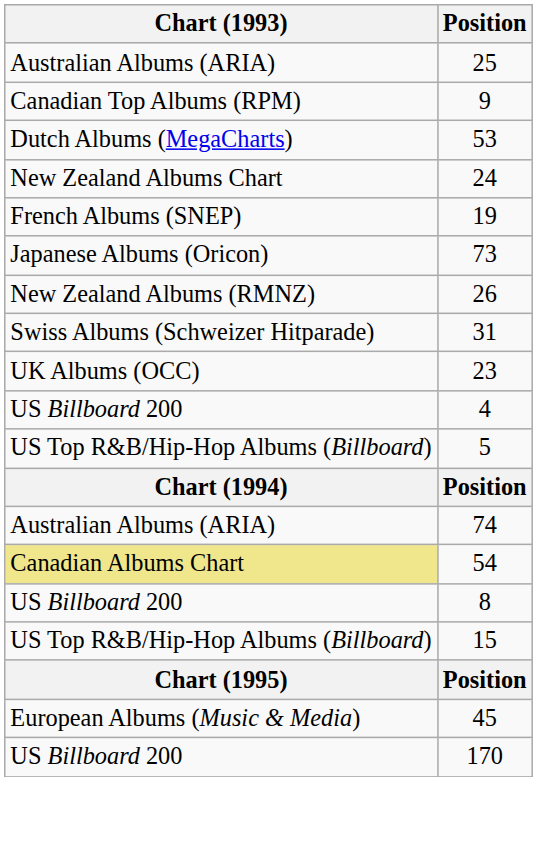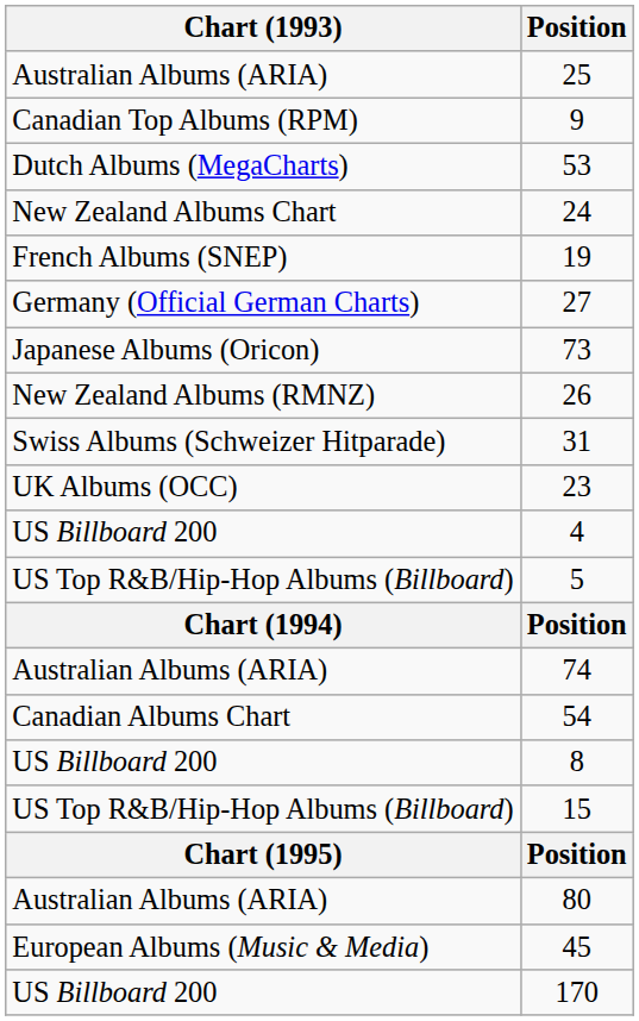 <table class="wikitable sortable">
 <tr>
 <th>Chart (1993)</th>
 <th>Position</th>
 </tr>
 <tr>
 <td>Australian Albums (ARIA)</td>
 <td style="text-align:center;">25</td>
 </tr>
 <tr>
 <td>Canadian Top Albums (RPM)</td>
 <td style="text-align:center;">9</td>
 </tr>
 <tr>
 <td>Dutch Albums (<a href='#'>MegaCharts</a>)</td>
 <td style="text-align:center;">53</td>
 </tr>
 <tr>
 <td>New Zealand Albums Chart</td>
 <td style="text-align:center;">24</td>
 </tr>
 <tr>
 <td align="left">French Albums (SNEP)</td>
 <td align="center">19</td>
+</tr>
+<tr>
+<td>Germany (<a href='#'>Official German Charts</a>)</td>
+<td align="center">27</td>
 </tr>
 <tr>
 <td>Japanese Albums (Oricon)</td>
 <td style="text-align:center;">73</td>
 </tr>
 <tr>
 <td>New Zealand Albums (RMNZ)</td>
 <td style="text-align:center;">26</td>
 </tr>
 <tr>
 <td>Swiss Albums (Schweizer Hitparade)</td>
 <td style="text-align:center;">31</td>
 </tr>
 <tr>
 <td>UK Albums (OCC) </td>
 <td align="center">23</td>
 </tr>
 <tr>
 <td>US <em>Billboard</em> 200</td>
 <td style="text-align:center;">4</td>
 </tr>
 <tr>
 <td>US Top R&B/Hip-Hop Albums (<em>Billboard</em>)</td>
 <td style="text-align:center;">5</td>
 </tr>
 <tr>
 <th>Chart (1994)</th>
 <th>Position</th>
 </tr>
 <tr>
 <td>Australian Albums (ARIA)</td>
 <td style="text-align:center;">74</td>
 </tr>
 <tr>
-<td style="background: khaki;">Canadian Albums Chart</td>
+<td>Canadian Albums Chart</td>
 <td style="text-align:center;">54</td>
 </tr>
 <tr>
 <td>US <em>Billboard</em> 200</td>
 <td style="text-align:center;">8</td>
 </tr>
 <tr>
 <td>US Top R&B/Hip-Hop Albums (<em>Billboard</em>)</td>
 <td style="text-align:center;">15</td>
 </tr>
 <tr>
 <th>Chart (1995)</th>
 <th>Position</th>
 </tr>
 <tr>
+<td>Australian Albums (ARIA)</td>
+<td style="text-align:center;">80</td>
+</tr>
+<tr>
 <td>European Albums (<em>Music & Media</em>)</td>
 <td style="text-align:center;">45</td>
 </tr>
 <tr>
 <td>US <em>Billboard</em> 200</td>
 <td style="text-align:center;">170</td>
 </tr>
 </table>
